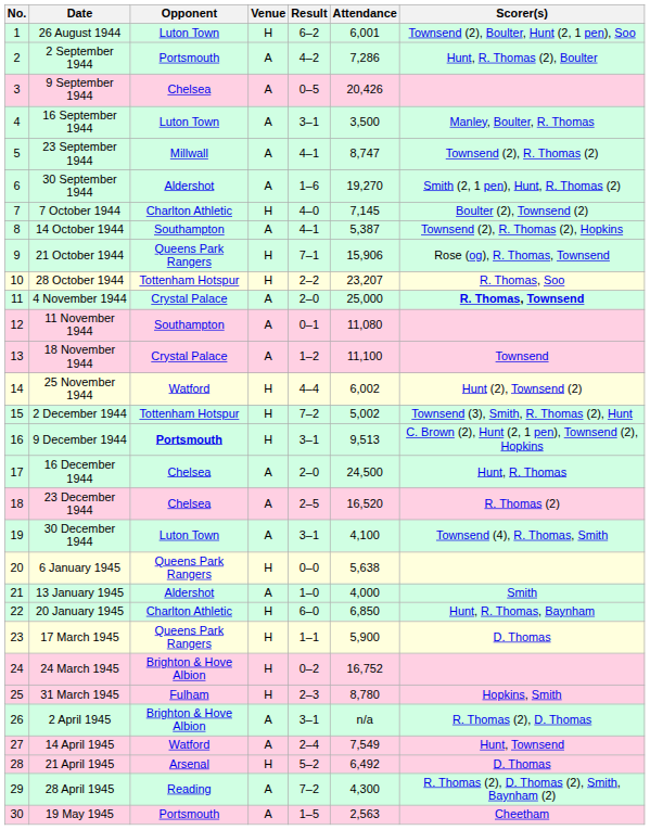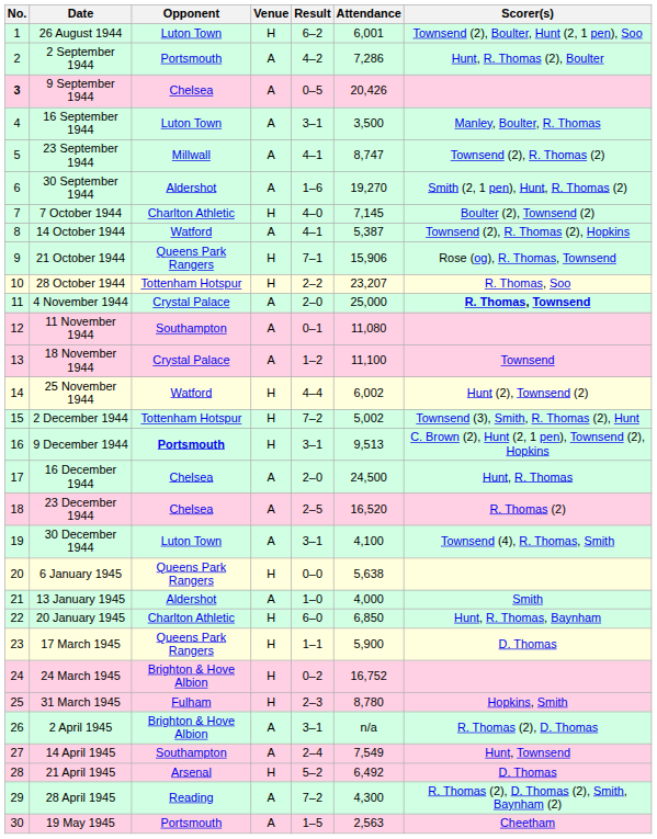 <table style="text-align:center;" class="wikitable sortable">
 <tr>
 <th>No.</th>
 <th>Date</th>
 <th>Opponent</th>
 <th>Venue</th>
 <th>Result</th>
 <th>Attendance</th>
 <th>Scorer(s)</th>
 </tr>
 <tr style="background:#d0ffe3;">
 <td>1</td>
 <td>26 August 1944</td>
 <td><a href='#'>Luton Town</a></td>
 <td>H</td>
 <td>6–2</td>
 <td>6,001</td>
 <td><a href='#'>Townsend</a> (2), <a href='#'>Boulter</a>, <a href='#'>Hunt</a> (2, 1 <a href='#'>pen</a>), <a href='#'>Soo</a></td>
 </tr>
 <tr style="background:#d0ffe3;">
 <td>2</td>
 <td>2 September 1944</td>
 <td><a href='#'>Portsmouth</a></td>
 <td>A</td>
 <td>4–2</td>
 <td>7,286</td>
 <td><a href='#'>Hunt</a>, <a href='#'>R. Thomas</a> (2), <a href='#'>Boulter</a></td>
 </tr>
 <tr style="background:#ffd0e3;">
-<td>3</td>
+<td><strong>3</strong></td>
 <td>9 September 1944</td>
 <td><a href='#'>Chelsea</a></td>
 <td>A</td>
 <td>0–5</td>
 <td>20,426</td>
 <td></td>
 </tr>
 <tr style="background:#d0ffe3;">
 <td>4</td>
 <td>16 September 1944</td>
 <td><a href='#'>Luton Town</a></td>
 <td>A</td>
 <td>3–1</td>
 <td>3,500</td>
 <td><a href='#'>Manley</a>, <a href='#'>Boulter</a>, <a href='#'>R. Thomas</a></td>
 </tr>
 <tr style="background:#d0ffe3;">
 <td>5</td>
 <td>23 September 1944</td>
 <td><a href='#'>Millwall</a></td>
 <td>A</td>
 <td>4–1</td>
 <td>8,747</td>
 <td><a href='#'>Townsend</a> (2), <a href='#'>R. Thomas</a> (2)</td>
 </tr>
 <tr style="background:#d0ffe3;">
 <td>6</td>
 <td>30 September 1944</td>
 <td><a href='#'>Aldershot</a></td>
 <td>A</td>
 <td>1–6</td>
 <td>19,270</td>
 <td><a href='#'>Smith</a> (2, 1 <a href='#'>pen</a>), <a href='#'>Hunt</a>, <a href='#'>R. Thomas</a> (2)</td>
 </tr>
 <tr style="background:#d0ffe3;">
 <td>7</td>
 <td>7 October 1944</td>
 <td><a href='#'>Charlton Athletic</a></td>
 <td>H</td>
 <td>4–0</td>
 <td>7,145</td>
 <td><a href='#'>Boulter</a> (2), <a href='#'>Townsend</a> (2)</td>
 </tr>
 <tr style="background:#d0ffe3;">
 <td>8</td>
 <td>14 October 1944</td>
-<td><a href='#'>Southampton</a></td>
+<td><a href='#'>Watford</a></td>
 <td>A</td>
 <td>4–1</td>
 <td>5,387</td>
 <td><a href='#'>Townsend</a> (2), <a href='#'>R. Thomas</a> (2), <a href='#'>Hopkins</a></td>
 </tr>
 <tr style="background:#d0ffe3;">
 <td>9</td>
 <td>21 October 1944</td>
 <td><a href='#'>Queens Park Rangers</a></td>
 <td>H</td>
 <td>7–1</td>
 <td>15,906</td>
 <td>Rose (<a href='#'>og</a>), <a href='#'>R. Thomas</a>, <a href='#'>Townsend</a></td>
 </tr>
 <tr style="background:#ffd;">
 <td>10</td>
 <td>28 October 1944</td>
 <td><a href='#'>Tottenham Hotspur</a></td>
 <td>H</td>
 <td>2–2</td>
 <td>23,207</td>
 <td><a href='#'>R. Thomas</a>, <a href='#'>Soo</a></td>
 </tr>
 <tr style="background:#d0ffe3;">
 <td>11</td>
 <td>4 November 1944</td>
 <td><a href='#'>Crystal Palace</a></td>
 <td>A</td>
 <td>2–0</td>
 <td>25,000</td>
 <td><strong><a href='#'>R. Thomas</a>, <a href='#'>Townsend</a></strong></td>
 </tr>
 <tr style="background:#ffd0e3;">
 <td>12</td>
 <td>11 November 1944</td>
 <td><a href='#'>Southampton</a></td>
 <td>A</td>
 <td>0–1</td>
 <td>11,080</td>
 <td></td>
 </tr>
 <tr style="background:#ffd0e3;">
 <td>13</td>
 <td>18 November 1944</td>
 <td><a href='#'>Crystal Palace</a></td>
 <td>A</td>
 <td>1–2</td>
 <td>11,100</td>
 <td><a href='#'>Townsend</a></td>
 </tr>
 <tr style="background:#ffd;">
 <td>14</td>
 <td>25 November 1944</td>
 <td><a href='#'>Watford</a></td>
 <td>H</td>
 <td>4–4</td>
 <td>6,002</td>
 <td><a href='#'>Hunt</a> (2), <a href='#'>Townsend</a> (2)</td>
 </tr>
 <tr style="background:#d0ffe3;">
 <td>15</td>
 <td>2 December 1944</td>
 <td><a href='#'>Tottenham Hotspur</a></td>
 <td>H</td>
 <td>7–2</td>
 <td>5,002</td>
 <td><a href='#'>Townsend</a> (3), <a href='#'>Smith</a>, <a href='#'>R. Thomas</a> (2), <a href='#'>Hunt</a></td>
 </tr>
 <tr style="background:#d0ffe3;">
 <td>16</td>
 <td>9 December 1944</td>
 <td><strong><a href='#'>Portsmouth</a></strong></td>
 <td>H</td>
 <td>3–1</td>
 <td>9,513</td>
 <td><a href='#'>C. Brown</a> (2), <a href='#'>Hunt</a> (2, 1 <a href='#'>pen</a>), <a href='#'>Townsend</a> (2), <a href='#'>Hopkins</a></td>
 </tr>
 <tr style="background:#d0ffe3;">
 <td>17</td>
 <td>16 December 1944</td>
 <td><a href='#'>Chelsea</a></td>
 <td>A</td>
 <td>2–0</td>
 <td>24,500</td>
 <td><a href='#'>Hunt</a>, <a href='#'>R. Thomas</a></td>
 </tr>
 <tr style="background:#ffd0e3;">
 <td>18</td>
 <td>23 December 1944</td>
 <td><a href='#'>Chelsea</a></td>
 <td>A</td>
 <td>2–5</td>
 <td>16,520</td>
 <td><a href='#'>R. Thomas</a> (2)</td>
 </tr>
 <tr style="background:#d0ffe3;">
 <td>19</td>
 <td>30 December 1944</td>
 <td><a href='#'>Luton Town</a></td>
 <td>A</td>
 <td>3–1</td>
 <td>4,100</td>
 <td><a href='#'>Townsend</a> (4), <a href='#'>R. Thomas</a>, <a href='#'>Smith</a></td>
 </tr>
 <tr style="background:#ffd;">
 <td>20</td>
 <td>6 January 1945</td>
 <td><a href='#'>Queens Park Rangers</a></td>
 <td>H</td>
 <td>0–0</td>
 <td>5,638</td>
 <td></td>
 </tr>
 <tr style="background:#d0ffe3;">
 <td>21</td>
 <td>13 January 1945</td>
 <td><a href='#'>Aldershot</a></td>
 <td>A</td>
 <td>1–0</td>
 <td>4,000</td>
 <td><a href='#'>Smith</a></td>
 </tr>
 <tr style="background:#d0ffe3;">
 <td>22</td>
 <td>20 January 1945</td>
 <td><a href='#'>Charlton Athletic</a></td>
 <td>H</td>
 <td>6–0</td>
 <td>6,850</td>
 <td><a href='#'>Hunt</a>, <a href='#'>R. Thomas</a>, <a href='#'>Baynham</a></td>
 </tr>
 <tr style="background:#ffd;">
 <td>23</td>
 <td>17 March 1945</td>
 <td><a href='#'>Queens Park Rangers</a></td>
 <td>H</td>
 <td>1–1</td>
 <td>5,900</td>
 <td><a href='#'>D. Thomas</a></td>
 </tr>
 <tr style="background:#ffd0e3;">
 <td>24</td>
 <td>24 March 1945</td>
 <td><a href='#'>Brighton & Hove Albion</a></td>
 <td>H</td>
 <td>0–2</td>
 <td>16,752</td>
 <td></td>
 </tr>
 <tr style="background:#ffd0e3;">
 <td>25</td>
 <td>31 March 1945</td>
 <td><a href='#'>Fulham</a></td>
 <td>H</td>
 <td>2–3</td>
 <td>8,780</td>
 <td><a href='#'>Hopkins</a>, <a href='#'>Smith</a></td>
 </tr>
 <tr style="background:#d0ffe3;">
 <td>26</td>
 <td>2 April 1945</td>
 <td><a href='#'>Brighton & Hove Albion</a></td>
 <td>A</td>
 <td>3–1</td>
 <td>n/a</td>
 <td><a href='#'>R. Thomas</a> (2), <a href='#'>D. Thomas</a></td>
 </tr>
 <tr style="background:#ffd0e3;">
 <td>27</td>
 <td>14 April 1945</td>
-<td><a href='#'>Watford</a></td>
+<td><a href='#'>Southampton</a></td>
 <td>A</td>
 <td>2–4</td>
 <td>7,549</td>
 <td><a href='#'>Hunt</a>, <a href='#'>Townsend</a></td>
 </tr>
 <tr style="background:#ffd0e3;">
 <td>28</td>
 <td>21 April 1945</td>
 <td><a href='#'>Arsenal</a></td>
 <td>H</td>
 <td>5–2</td>
 <td>6,492</td>
 <td><a href='#'>D. Thomas</a></td>
 </tr>
 <tr style="background:#d0ffe3;">
 <td>29</td>
 <td>28 April 1945</td>
 <td><a href='#'>Reading</a></td>
 <td>A</td>
 <td>7–2</td>
 <td>4,300</td>
 <td><a href='#'>R. Thomas</a> (2), <a href='#'>D. Thomas</a> (2), <a href='#'>Smith</a>, <a href='#'>Baynham</a> (2)</td>
 </tr>
 <tr style="background:#ffd0e3;">
 <td>30</td>
 <td>19 May 1945</td>
 <td><a href='#'>Portsmouth</a></td>
 <td>A</td>
 <td>1–5</td>
 <td>2,563</td>
 <td><a href='#'>Cheetham</a></td>
 </tr>
 </table>
